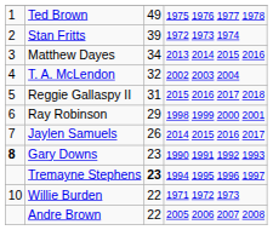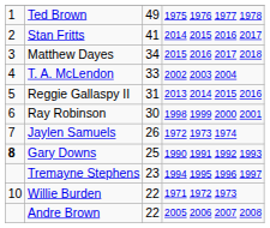 <table class="wikitable">
 <tr>
 </tr>
 <tr>
 <td>1</td>
 <td><a href='#'>Ted Brown</a></td>
 <td>49</td>
 <td style="font-size:80%;"><a href='#'>1975</a> <a href='#'>1976</a> <a href='#'>1977</a> <a href='#'>1978</a></td>
 </tr>
 <tr>
 <td>2</td>
 <td><a href='#'>Stan Fritts</a></td>
-<td>39</td>
-<td style="font-size:80%;"><a href='#'>1972</a> <a href='#'>1973</a> <a href='#'>1974</a></td>
+<td>41</td>
+<td style="font-size:80%;"><a href='#'>2014</a> <a href='#'>2015</a> <a href='#'>2016</a> <a href='#'>2017</a></td>
 </tr>
 <tr>
 <td>3</td>
 <td>Matthew Dayes</td>
 <td>34</td>
-<td style="font-size:80%;"><a href='#'>2013</a> <a href='#'>2014</a> <a href='#'>2015</a> <a href='#'>2016</a></td>
+<td style="font-size:80%;"><a href='#'>2015</a> <a href='#'>2016</a> <a href='#'>2017</a> <a href='#'>2018</a></td>
 </tr>
 <tr>
 <td>4</td>
 <td><a href='#'>T. A. McLendon</a></td>
-<td>32</td>
+<td>33</td>
 <td style="font-size:80%;"><a href='#'>2002</a> <a href='#'>2003</a> <a href='#'>2004</a></td>
 </tr>
 <tr>
 <td>5</td>
 <td>Reggie Gallaspy II</td>
 <td>31</td>
-<td style="font-size:80%;"><a href='#'>2015</a> <a href='#'>2016</a> <a href='#'>2017</a> <a href='#'>2018</a></td>
+<td style="font-size:80%;"><a href='#'>2013</a> <a href='#'>2014</a> <a href='#'>2015</a> <a href='#'>2016</a></td>
 </tr>
 <tr>
 <td>6</td>
 <td>Ray Robinson</td>
-<td>29</td>
+<td>30</td>
 <td style="font-size:80%;"><a href='#'>1998</a> <a href='#'>1999</a> <a href='#'>2000</a> <a href='#'>2001</a></td>
 </tr>
 <tr>
 <td>7</td>
 <td><a href='#'>Jaylen Samuels</a></td>
 <td>26</td>
-<td style="font-size:80%;"><a href='#'>2014</a> <a href='#'>2015</a> <a href='#'>2016</a> <a href='#'>2017</a></td>
+<td style="font-size:80%;"><a href='#'>1972</a> <a href='#'>1973</a> <a href='#'>1974</a></td>
 </tr>
 <tr>
 <td><strong>8</strong></td>
 <td><a href='#'>Gary Downs</a></td>
-<td>23</td>
+<td>25</td>
 <td style="font-size:80%;"><a href='#'>1990</a> <a href='#'>1991</a> <a href='#'>1992</a> <a href='#'>1993</a></td>
 </tr>
 <tr>
 <td></td>
 <td><a href='#'>Tremayne Stephens</a></td>
-<td><strong>23</strong></td>
+<td>23</td>
 <td style="font-size:80%;"><a href='#'>1994</a> <a href='#'>1995</a> <a href='#'>1996</a> <a href='#'>1997</a></td>
 </tr>
 <tr>
 <td>10</td>
 <td><a href='#'>Willie Burden</a></td>
 <td>22</td>
 <td style="font-size:80%;"><a href='#'>1971</a> <a href='#'>1972</a> <a href='#'>1973</a></td>
 </tr>
 <tr>
 <td></td>
 <td><a href='#'>Andre Brown</a></td>
 <td>22</td>
 <td style="font-size:80%;"><a href='#'>2005</a> <a href='#'>2006</a> <a href='#'>2007</a> <a href='#'>2008</a></td>
 </tr>
 </table>
